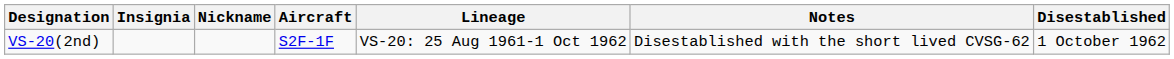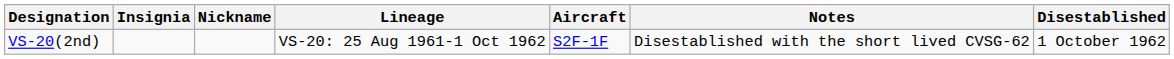 <table class="wikitable">
 <tr>
 <th>Designation</th>
 <th>Insignia</th>
 <th>Nickname</th>
+<th>Lineage</th>
 <th>Aircraft</th>
-<th>Lineage</th>
 <th>Notes</th>
 <th>Disestablished</th>
 </tr>
 <tr>
 <td><a href='#'>VS-20</a>(2nd)</td>
 <td></td>
 <td></td>
+<td style="white-space: nowrap;">VS-20: 25 Aug 1961-1 Oct 1962</td>
 <td><a href='#'>S2F-1F</a></td>
-<td style="white-space: nowrap;">VS-20: 25 Aug 1961-1 Oct 1962</td>
 <td>Disestablished with the short lived CVSG-62</td>
 <td>1 October 1962</td>
 </tr>
 </table>
